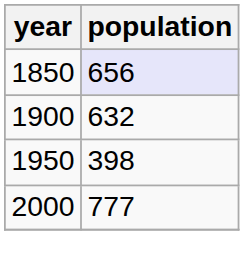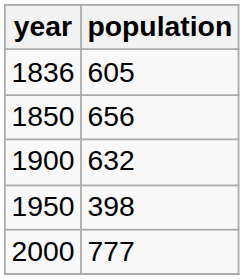 <table class="wikitable">
 <tr>
 <th>year</th>
 <th>population</th>
 </tr>
 <tr>
+<td>1836</td>
+<td>605</td>
+</tr>
+<tr>
 <td>1850</td>
-<td style="background: lavender;">656</td>
+<td>656</td>
 </tr>
 <tr>
 <td>1900</td>
 <td>632</td>
 </tr>
 <tr>
 <td>1950</td>
 <td>398</td>
 </tr>
 <tr>
 <td>2000</td>
 <td>777</td>
 </tr>
 <tr>
 </tr>
 </table>
